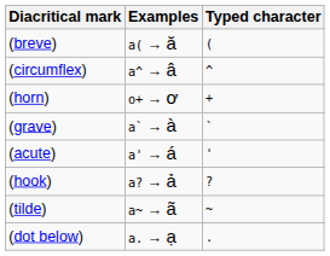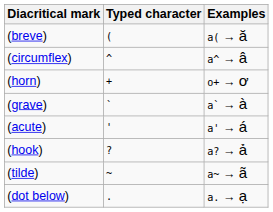 <table class="wikitable">
 <tr>
 <th>Diacritical mark</th>
+<th>Typed character</th>
 <th>Examples</th>
-<th>Typed character</th>
 </tr>
 <tr>
 <td><em></em> (<a href='#'>breve</a>)</td>
+<td><code>(</code></td>
 <td><code>a(</code> → <big>ă</big></td>
-<td><code>(</code></td>
 </tr>
 <tr>
 <td><em></em> (<a href='#'>circumflex</a>)</td>
+<td><code>^</code></td>
 <td><code>a^</code> → <big>â</big></td>
-<td><code>^</code></td>
 </tr>
 <tr>
 <td><em></em> (<a href='#'>horn</a>)</td>
+<td><code>+</code></td>
 <td><code>o+</code> → <big>ơ</big></td>
-<td><code>+</code></td>
 </tr>
 <tr>
 <td><em></em> (<a href='#'>grave</a>)</td>
+<td><code>`</code></td>
 <td><code>a`</code> → <big>à</big></td>
-<td><code>`</code></td>
 </tr>
 <tr>
 <td><em></em> (<a href='#'>acute</a>)</td>
+<td><code>'</code></td>
 <td><code>a'</code> → <big>á</big></td>
-<td><code>'</code></td>
 </tr>
 <tr>
 <td><em></em> (<a href='#'>hook</a>)</td>
+<td><code>?</code></td>
 <td><code>a?</code> → <big>ả</big></td>
-<td><code>?</code></td>
 </tr>
 <tr>
 <td><em></em> (<a href='#'>tilde</a>)</td>
+<td><code>~</code></td>
 <td><code>a~</code> → <big>ã</big></td>
-<td><code>~</code></td>
 </tr>
 <tr>
 <td><em></em> (<a href='#'>dot below</a>)</td>
+<td><code>.</code></td>
 <td><code>a.</code> → <big>ạ</big></td>
-<td><code>.</code></td>
 </tr>
 </table>
